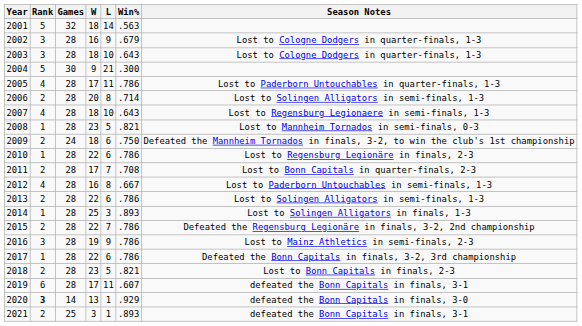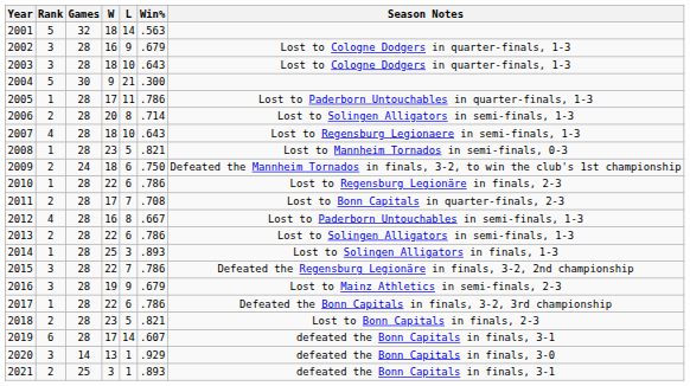 <table class="wikitable" style="text-align:center;">
 <tr>
 <th>Year</th>
 <th>Rank</th>
 <th>Games</th>
 <th>W</th>
 <th>L</th>
 <th>Win%</th>
 <th>Season Notes</th>
 </tr>
 <tr>
 <td>2001</td>
 <td>5</td>
 <td>32</td>
 <td>18</td>
 <td>14</td>
 <td>.563</td>
 <td></td>
 </tr>
 <tr>
 <td>2002</td>
 <td>3</td>
 <td>28</td>
 <td>16</td>
 <td>9</td>
 <td>.679</td>
 <td>Lost to <a href='#'>Cologne Dodgers</a> in quarter-finals, 1-3</td>
 </tr>
 <tr>
 <td>2003</td>
 <td>3</td>
 <td>28</td>
 <td>18</td>
 <td>10</td>
 <td>.643</td>
 <td>Lost to <a href='#'>Cologne Dodgers</a> in quarter-finals, 1-3</td>
 </tr>
 <tr>
 <td>2004</td>
 <td>5</td>
 <td>30</td>
 <td>9</td>
 <td>21</td>
 <td>.300</td>
 <td></td>
 </tr>
 <tr>
 <td>2005</td>
-<td>4</td>
+<td>1</td>
 <td>28</td>
 <td>17</td>
 <td>11</td>
 <td>.786</td>
 <td>Lost to <a href='#'>Paderborn Untouchables</a> in quarter-finals, 1-3</td>
 </tr>
 <tr>
 <td>2006</td>
 <td>2</td>
 <td>28</td>
 <td>20</td>
 <td>8</td>
 <td>.714</td>
 <td>Lost to <a href='#'>Solingen Alligators</a> in semi-finals, 1-3</td>
 </tr>
 <tr>
 <td>2007</td>
 <td>4</td>
 <td>28</td>
 <td>18</td>
 <td>10</td>
 <td>.643</td>
 <td>Lost to <a href='#'>Regensburg Legionaere</a> in semi-finals, 1-3</td>
 </tr>
 <tr>
 <td>2008</td>
 <td>1</td>
 <td>28</td>
 <td>23</td>
 <td>5</td>
 <td>.821</td>
 <td>Lost to <a href='#'>Mannheim Tornados</a> in semi-finals, 0-3</td>
 </tr>
 <tr>
 <td>2009</td>
 <td>2</td>
 <td>24</td>
 <td>18</td>
 <td>6</td>
 <td>.750</td>
 <td>Defeated the <a href='#'>Mannheim Tornados</a> in finals, 3-2, to win the club's 1st championship</td>
 </tr>
 <tr>
 <td>2010</td>
 <td>1</td>
 <td>28</td>
 <td>22</td>
 <td>6</td>
 <td>.786</td>
 <td>Lost to <a href='#'>Regensburg Legionäre</a> in finals, 2-3</td>
 </tr>
 <tr>
 <td>2011</td>
 <td>2</td>
 <td>28</td>
 <td>17</td>
 <td>7</td>
 <td>.708</td>
 <td>Lost to <a href='#'>Bonn Capitals</a> in quarter-finals, 2-3</td>
 </tr>
 <tr>
 <td>2012</td>
 <td>4</td>
 <td>28</td>
 <td>16</td>
 <td>8</td>
 <td>.667</td>
 <td>Lost to <a href='#'>Paderborn Untouchables</a> in semi-finals, 1-3</td>
 </tr>
 <tr>
 <td>2013</td>
 <td>2</td>
 <td>28</td>
 <td>22</td>
 <td>6</td>
 <td>.786</td>
 <td>Lost to <a href='#'>Solingen Alligators</a> in semi-finals, 1-3</td>
 </tr>
 <tr>
 <td>2014</td>
 <td>1</td>
 <td>28</td>
 <td>25</td>
 <td>3</td>
 <td>.893</td>
 <td>Lost to <a href='#'>Solingen Alligators</a> in finals, 1-3</td>
 </tr>
 <tr>
 <td>2015</td>
-<td>2</td>
+<td>3</td>
 <td>28</td>
 <td>22</td>
 <td>7</td>
 <td>.786</td>
 <td>Defeated the <a href='#'>Regensburg Legionäre</a> in finals, 3-2, 2nd championship</td>
 </tr>
 <tr>
 <td>2016</td>
 <td>3</td>
 <td>28</td>
 <td>19</td>
 <td>9</td>
-<td>.786</td>
+<td>.679</td>
 <td>Lost to <a href='#'>Mainz Athletics</a> in semi-finals, 2-3</td>
 </tr>
 <tr>
 <td>2017</td>
 <td>1</td>
 <td>28</td>
 <td>22</td>
 <td>6</td>
 <td>.786</td>
 <td>Defeated the <a href='#'>Bonn Capitals</a> in finals, 3-2, 3rd championship</td>
 </tr>
 <tr>
 <td>2018</td>
 <td>2</td>
 <td>28</td>
 <td>23</td>
 <td>5</td>
 <td>.821</td>
 <td>Lost to <a href='#'>Bonn Capitals</a> in finals, 2-3</td>
 </tr>
 <tr>
 <td>2019</td>
 <td>6</td>
 <td>28</td>
 <td>17</td>
-<td>11</td>
+<td>14</td>
 <td>.607</td>
 <td>defeated the <a href='#'>Bonn Capitals</a> in finals, 3-1</td>
 </tr>
 <tr>
 <td>2020</td>
-<td><strong>3</strong></td>
+<td>3</td>
 <td>14</td>
 <td>13</td>
 <td>1</td>
 <td>.929</td>
 <td>defeated the <a href='#'>Bonn Capitals</a> in finals, 3-0</td>
 </tr>
 <tr>
 <td>2021</td>
 <td>2</td>
 <td>25</td>
 <td>3</td>
 <td>1</td>
 <td>.893</td>
 <td>defeated the <a href='#'>Bonn Capitals</a> in finals, 3-1</td>
 </tr>
 </table>
